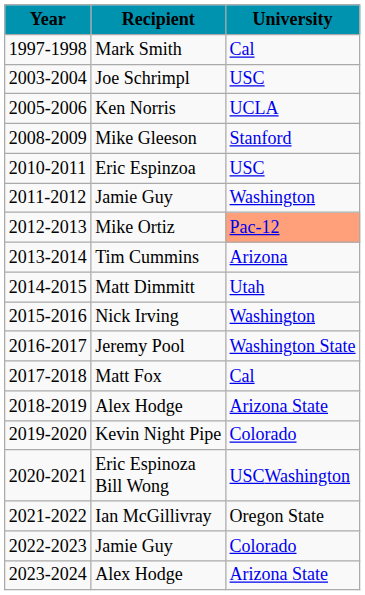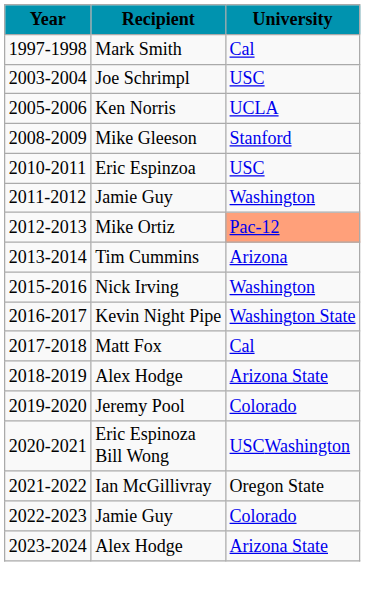 <table class="wikitable sortable" style="font-size:90%;">
 <tr>
 <th style="background:#0093AF;"><span>Year</span></th>
 <th style="background:#0093AF;"><span>Recipient</span></th>
 <th style="background:#0093AF;"><span>University</span></th>
 </tr>
 <tr>
 <td>1997-1998</td>
 <td>Mark Smith</td>
 <td><a href='#'>Cal</a></td>
 </tr>
 <tr>
 <td>2003-2004</td>
 <td>Joe Schrimpl</td>
 <td><a href='#'>USC</a></td>
 </tr>
 <tr>
 <td>2005-2006</td>
 <td>Ken Norris</td>
 <td><a href='#'>UCLA</a></td>
 </tr>
 <tr>
 <td>2008-2009</td>
 <td>Mike Gleeson</td>
 <td><a href='#'>Stanford</a></td>
 </tr>
 <tr>
 <td>2010-2011</td>
 <td>Eric Espinzoa</td>
 <td><a href='#'>USC</a></td>
 </tr>
 <tr>
 <td>2011-2012</td>
 <td>Jamie Guy</td>
 <td><a href='#'>Washington</a></td>
 </tr>
 <tr>
 <td>2012-2013</td>
 <td>Mike Ortiz</td>
 <td style="background: lightsalmon;"><a href='#'>Pac-12</a></td>
 </tr>
 <tr>
 <td>2013-2014</td>
 <td>Tim Cummins</td>
 <td><a href='#'>Arizona</a></td>
 </tr>
 <tr>
-<td>2014-2015</td>
-<td>Matt Dimmitt</td>
-<td><a href='#'>Utah</a></td>
-</tr>
-<tr>
 <td>2015-2016</td>
 <td>Nick Irving</td>
 <td><a href='#'>Washington</a></td>
 </tr>
 <tr>
 <td>2016-2017</td>
-<td>Jeremy Pool</td>
+<td>Kevin Night Pipe</td>
 <td><a href='#'>Washington State</a></td>
 </tr>
 <tr>
 <td>2017-2018</td>
 <td>Matt Fox</td>
 <td><a href='#'>Cal</a></td>
 </tr>
 <tr>
 <td>2018-2019</td>
 <td>Alex Hodge</td>
 <td><a href='#'>Arizona State</a></td>
 </tr>
 <tr>
 <td>2019-2020</td>
-<td>Kevin Night Pipe</td>
+<td>Jeremy Pool</td>
 <td><a href='#'>Colorado</a></td>
 </tr>
 <tr>
 <td>2020-2021</td>
 <td>Eric Espinoza<br>Bill Wong</td>
 <td><a href='#'>USC</a><a href='#'>Washington</a></td>
 </tr>
 <tr>
 <td>2021-2022</td>
 <td>Ian McGillivray</td>
 <td>Oregon State</td>
 </tr>
 <tr>
 <td>2022-2023</td>
 <td>Jamie Guy</td>
 <td><a href='#'>Colorado</a></td>
 </tr>
 <tr>
 <td>2023-2024</td>
 <td>Alex Hodge</td>
 <td><a href='#'>Arizona State</a></td>
 </tr>
 </table>
